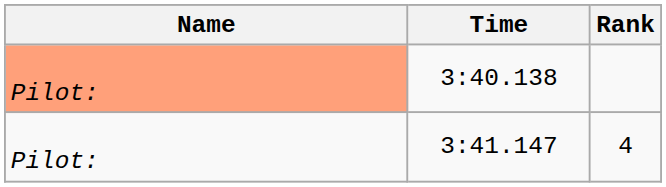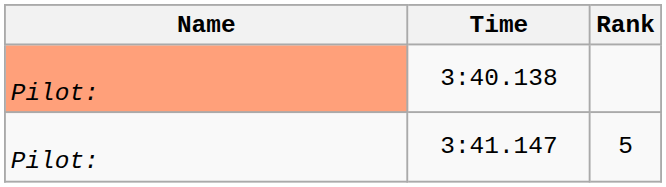 <table class="wikitable" style="text-align:center;">
 <tr>
 <th style="width:16em">Name</th>
 <th style="width:7em">Time</th>
 <th>Rank</th>
 </tr>
 <tr>
 <td align="left" style="background: lightsalmon;"><br><em>Pilot: </em></td>
 <td>3:40.138</td>
 <td></td>
 </tr>
 <tr>
 <td align="left"><br><em>Pilot: </em></td>
 <td>3:41.147</td>
-<td>4</td>
+<td>5</td>
 </tr>
 </table>
